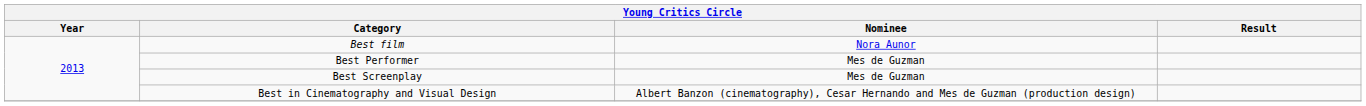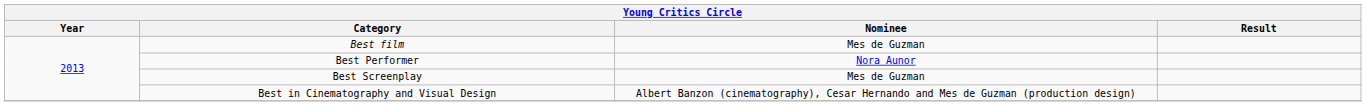 <table width="90%" class="wikitable sortable">
 <tr>
 <th colspan="4" align="center"><a href='#'>Young Critics Circle</a></th>
 </tr>
 <tr>
 <th width="10%">Year</th>
 <th width="35%">Category</th>
 <th width="40%">Nominee</th>
 <th width="15%">Result</th>
 </tr>
 <tr>
 <td rowspan = 4 align="center"><a href='#'>2013</a></td>
 <td align="center"><em>Best film</em></td>
-<td align="center"><a href='#'>Nora Aunor</a></td>
+<td align="center">Mes de Guzman</td>
 <td></td>
 </tr>
 <tr>
 <td align="center">Best Performer</td>
-<td align="center">Mes de Guzman</td>
+<td align="center"><a href='#'>Nora Aunor</a></td>
 <td></td>
 </tr>
 <tr>
 <td align="center">Best Screenplay</td>
 <td align="center">Mes de Guzman</td>
 <td></td>
 </tr>
 <tr>
 <td align="center">Best in Cinematography and Visual Design</td>
 <td align="center">Albert Banzon (cinematography), Cesar Hernando and Mes de Guzman (production design)</td>
 <td></td>
 </tr>
 <tr>
 </tr>
 </table>
